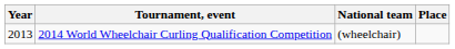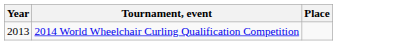 <table class="wikitable">
 <tr>
 <th scope="col">Year</th>
 <th scope="col">Tournament, event</th>
-<th scope="col">National team</th>
 <th scope="col">Place</th>
 </tr>
 <tr>
 <td>2013</td>
 <td><a href='#'>2014 World Wheelchair Curling Qualification Competition</a></td>
-<td> (wheelchair)</td>
 <td></td>
 </tr>
 </table>
